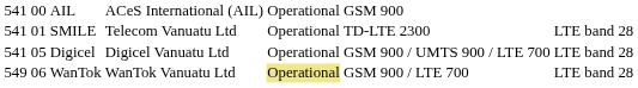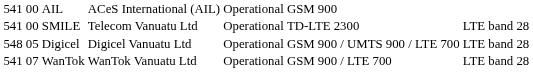 <table>
 <tr>
 <td>541</td>
 <td>00</td>
 <td>AIL</td>
 <td>ACeS International (AIL)</td>
 <td>Operational</td>
 <td>GSM 900</td>
 <td></td>
 </tr>
 <tr>
 <td>541</td>
-<td>01</td>
+<td>00</td>
 <td>SMILE</td>
 <td>Telecom Vanuatu Ltd</td>
 <td>Operational</td>
 <td>TD-LTE 2300</td>
 <td>LTE band 28</td>
 </tr>
 <tr>
-<td>541</td>
+<td>548</td>
 <td>05</td>
 <td>Digicel</td>
 <td>Digicel Vanuatu Ltd</td>
 <td>Operational</td>
 <td>GSM 900 / UMTS 900 / LTE 700</td>
 <td>LTE band 28</td>
 </tr>
 <tr>
-<td>549</td>
-<td>06</td>
+<td>541</td>
+<td>07</td>
 <td>WanTok</td>
 <td>WanTok Vanuatu Ltd</td>
-<td style="background: khaki;">Operational</td>
+<td>Operational</td>
 <td>GSM 900 / LTE 700</td>
 <td>LTE band 28</td>
 </tr>
 </table>
